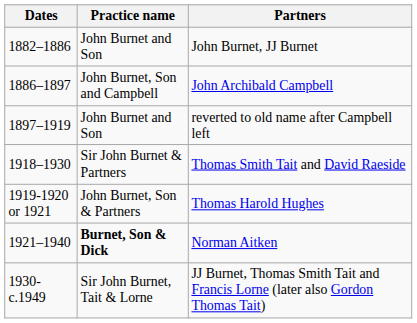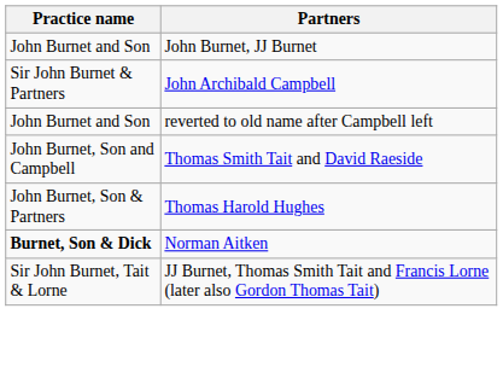 <table class="wikitable" border="1" style="float:right;width:400px;font-size:85%;margin-left:10px">
 <tr>
-<th>Dates</th>
 <th>Practice name</th>
 <th>Partners</th>
 </tr>
 <tr>
-<td>1882–1886</td>
 <td>John Burnet and Son</td>
 <td>John Burnet, JJ Burnet </td>
 </tr>
 <tr>
-<td>1886–1897</td>
-<td>John Burnet, Son and Campbell</td>
+<td>Sir John Burnet & Partners</td>
 <td><a href='#'>John Archibald Campbell</a> </td>
 </tr>
 <tr>
-<td>1897–1919</td>
 <td>John Burnet and Son</td>
 <td>reverted to old name after Campbell left </td>
 </tr>
 <tr>
-<td>1918–1930</td>
-<td>Sir John Burnet & Partners</td>
+<td>John Burnet, Son and Campbell</td>
 <td><a href='#'>Thomas Smith Tait</a> and <a href='#'>David Raeside</a> </td>
 </tr>
 <tr>
-<td>1919-1920 or 1921</td>
 <td>John Burnet, Son & Partners</td>
 <td><a href='#'>Thomas Harold Hughes</a> </td>
 </tr>
 <tr>
-<td>1921–1940</td>
 <td><strong>Burnet, Son & Dick</strong></td>
 <td><a href='#'>Norman Aitken</a> </td>
 </tr>
 <tr>
-<td>1930-c.1949</td>
 <td>Sir John Burnet, Tait & Lorne</td>
 <td>JJ Burnet, Thomas Smith Tait and <a href='#'>Francis Lorne</a> (later also <a href='#'>Gordon Thomas Tait</a>) </td>
 </tr>
 </table>
